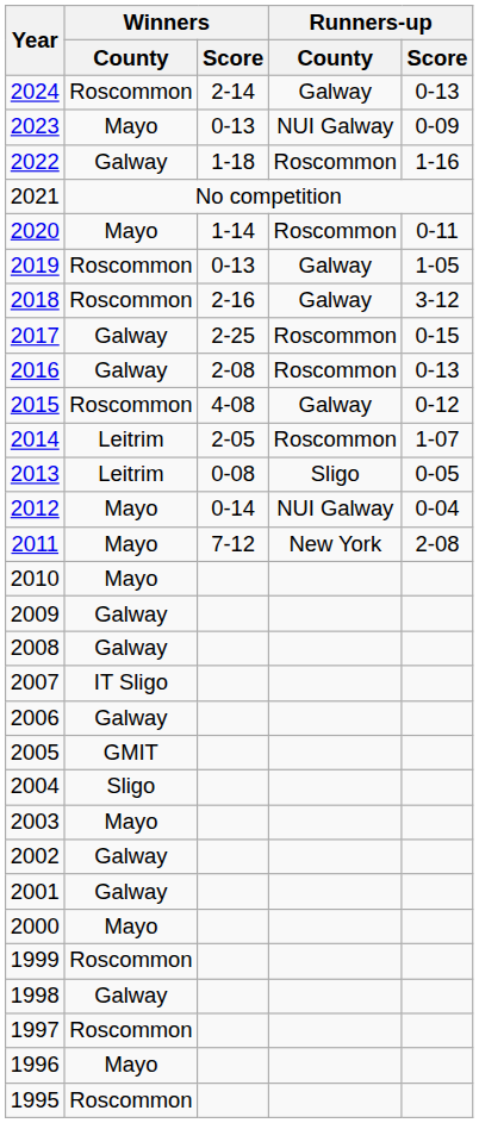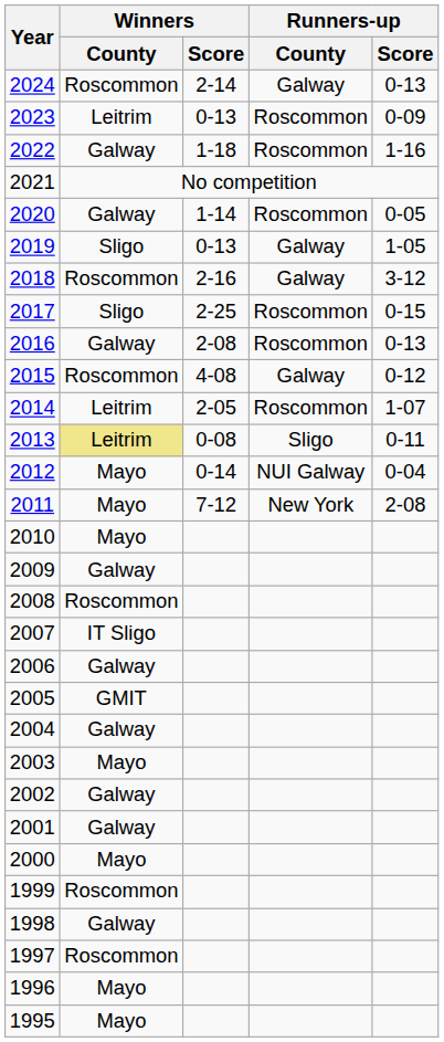 <table class="wikitable sortable" style="text-align:center">
 <tr>
 <th rowspan="2">Year</th>
 <th colspan="2">Winners</th>
 <th colspan="2">Runners-up</th>
 </tr>
 <tr>
 <th>County</th>
 <th>Score</th>
 <th>County</th>
 <th>Score</th>
 </tr>
 <tr>
 <td><a href='#'>2024</a></td>
 <td>Roscommon</td>
 <td>2-14</td>
 <td>Galway</td>
 <td>0-13</td>
 </tr>
 <tr>
 <td><a href='#'>2023</a></td>
-<td>Mayo</td>
+<td>Leitrim</td>
 <td>0-13</td>
-<td>NUI Galway</td>
+<td>Roscommon</td>
 <td>0-09</td>
 </tr>
 <tr>
 <td><a href='#'>2022</a></td>
 <td>Galway</td>
 <td>1-18</td>
 <td>Roscommon</td>
 <td>1-16</td>
 </tr>
 <tr>
 <td>2021</td>
 <td colspan="4">No competition</td>
 </tr>
 <tr>
 <td><a href='#'>2020</a></td>
-<td>Mayo</td>
+<td>Galway</td>
 <td>1-14</td>
 <td>Roscommon</td>
-<td>0-11</td>
+<td>0-05</td>
 </tr>
 <tr>
 <td><a href='#'>2019</a></td>
-<td>Roscommon</td>
+<td>Sligo</td>
 <td>0-13</td>
 <td>Galway</td>
 <td>1-05</td>
 </tr>
 <tr>
 <td><a href='#'>2018</a></td>
 <td>Roscommon</td>
 <td>2-16</td>
 <td>Galway</td>
 <td>3-12</td>
 </tr>
 <tr>
 <td><a href='#'>2017</a></td>
-<td>Galway</td>
+<td>Sligo</td>
 <td>2-25</td>
 <td>Roscommon</td>
 <td>0-15</td>
 </tr>
 <tr>
 <td><a href='#'>2016</a></td>
 <td>Galway</td>
 <td>2-08</td>
 <td>Roscommon</td>
 <td>0-13</td>
 </tr>
 <tr>
 <td><a href='#'>2015</a></td>
 <td>Roscommon</td>
 <td>4-08</td>
 <td>Galway</td>
 <td>0-12</td>
 </tr>
 <tr>
 <td><a href='#'>2014</a></td>
 <td>Leitrim</td>
 <td>2-05</td>
 <td>Roscommon</td>
 <td>1-07</td>
 </tr>
 <tr>
 <td><a href='#'>2013</a></td>
-<td>Leitrim</td>
+<td style="background: khaki;">Leitrim</td>
 <td>0-08</td>
 <td>Sligo</td>
-<td>0-05</td>
+<td>0-11</td>
 </tr>
 <tr>
 <td><a href='#'>2012</a></td>
 <td>Mayo</td>
 <td>0-14</td>
 <td>NUI Galway</td>
 <td>0-04</td>
 </tr>
 <tr>
 <td><a href='#'>2011</a></td>
 <td>Mayo</td>
 <td>7-12</td>
 <td>New York</td>
 <td>2-08</td>
 </tr>
 <tr>
 <td>2010</td>
 <td>Mayo</td>
 <td></td>
 <td></td>
 <td></td>
 </tr>
 <tr>
 <td>2009</td>
 <td>Galway</td>
 <td></td>
 <td></td>
 <td></td>
 </tr>
 <tr>
 <td>2008</td>
-<td>Galway</td>
+<td>Roscommon</td>
 <td></td>
 <td></td>
 <td></td>
 </tr>
 <tr>
 <td>2007</td>
 <td>IT Sligo</td>
 <td></td>
 <td></td>
 <td></td>
 </tr>
 <tr>
 <td>2006</td>
 <td>Galway</td>
 <td></td>
 <td></td>
 <td></td>
 </tr>
 <tr>
 <td>2005</td>
 <td>GMIT</td>
 <td></td>
 <td></td>
 <td></td>
 </tr>
 <tr>
 <td>2004</td>
-<td>Sligo</td>
+<td>Galway</td>
 <td></td>
 <td></td>
 <td></td>
 </tr>
 <tr>
 <td>2003</td>
 <td>Mayo</td>
 <td></td>
 <td></td>
 <td></td>
 </tr>
 <tr>
 <td>2002</td>
 <td>Galway</td>
 <td></td>
 <td></td>
 <td></td>
 </tr>
 <tr>
 <td>2001</td>
 <td>Galway</td>
 <td></td>
 <td></td>
 <td></td>
 </tr>
 <tr>
 <td>2000</td>
 <td>Mayo</td>
 <td></td>
 <td></td>
 <td></td>
 </tr>
 <tr>
 <td>1999</td>
 <td>Roscommon</td>
 <td></td>
 <td></td>
 <td></td>
 </tr>
 <tr>
 <td>1998</td>
 <td>Galway</td>
 <td></td>
 <td></td>
 <td></td>
 </tr>
 <tr>
 <td>1997</td>
 <td>Roscommon</td>
 <td></td>
 <td></td>
 <td></td>
 </tr>
 <tr>
 <td>1996</td>
 <td>Mayo</td>
 <td></td>
 <td></td>
 <td></td>
 </tr>
 <tr>
 <td>1995</td>
-<td>Roscommon</td>
+<td>Mayo</td>
 <td></td>
 <td></td>
 <td></td>
 </tr>
 </table>
